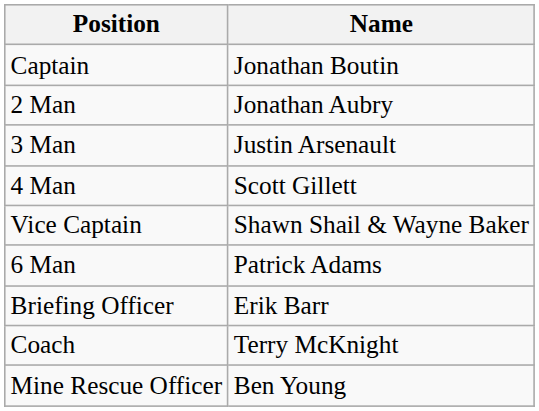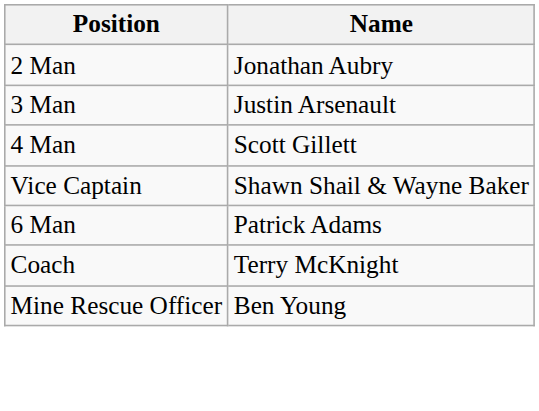 <table class="wikitable">
 <tr>
 <th>Position</th>
 <th>Name</th>
-</tr>
-<tr>
-<td>Captain</td>
-<td>Jonathan Boutin</td>
 </tr>
 <tr>
 <td>2 Man</td>
 <td>Jonathan Aubry</td>
 </tr>
 <tr>
 <td>3 Man</td>
 <td>Justin Arsenault</td>
 </tr>
 <tr>
 <td>4 Man</td>
 <td>Scott Gillett</td>
 </tr>
 <tr>
 <td>Vice Captain</td>
 <td>Shawn Shail & Wayne Baker</td>
 </tr>
 <tr>
 <td>6 Man</td>
 <td>Patrick Adams</td>
 </tr>
 <tr>
-<td>Briefing Officer</td>
-<td>Erik Barr</td>
-</tr>
-<tr>
 <td>Coach</td>
 <td>Terry McKnight</td>
 </tr>
 <tr>
 <td>Mine Rescue Officer</td>
 <td>Ben Young</td>
 </tr>
 </table>
